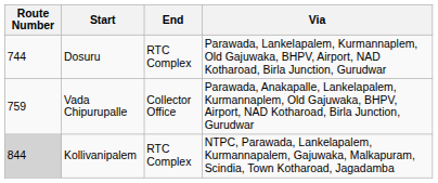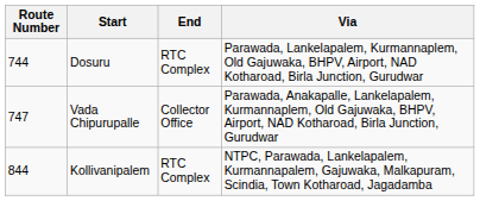 <table class="sortable wikitable">
 <tr>
 <th>Route Number</th>
 <th>Start</th>
 <th>End</th>
 <th>Via</th>
 </tr>
 <tr>
 <td>744</td>
 <td>Dosuru</td>
 <td>RTC Complex</td>
 <td>Parawada, Lankelapalem, Kurmannaplem, Old Gajuwaka, BHPV, Airport, NAD Kotharoad, Birla Junction, Gurudwar</td>
 </tr>
 <tr>
-<td>759</td>
+<td>747</td>
 <td>Vada Chipurupalle</td>
 <td>Collector Office</td>
 <td>Parawada, Anakapalle, Lankelapalem, Kurmannaplem, Old Gajuwaka, BHPV, Airport, NAD Kotharoad, Birla Junction, Gurudwar</td>
 </tr>
 <tr>
-<td style="background: lightgrey;">844</td>
+<td>844</td>
 <td>Kollivanipalem</td>
 <td>RTC Complex</td>
 <td>NTPC, Parawada, Lankelapalem, Kurmannapalem, Gajuwaka, Malkapuram, Scindia, Town Kotharoad, Jagadamba</td>
 </tr>
 </table>
